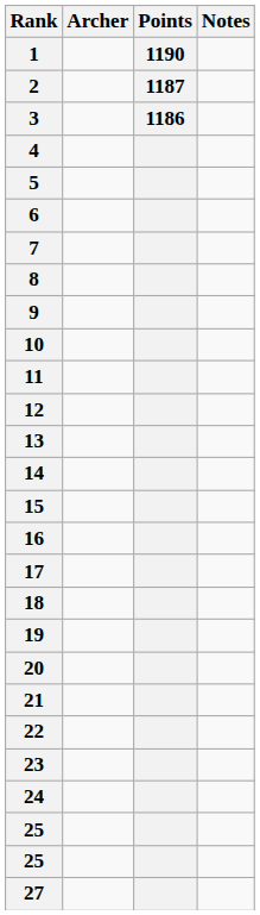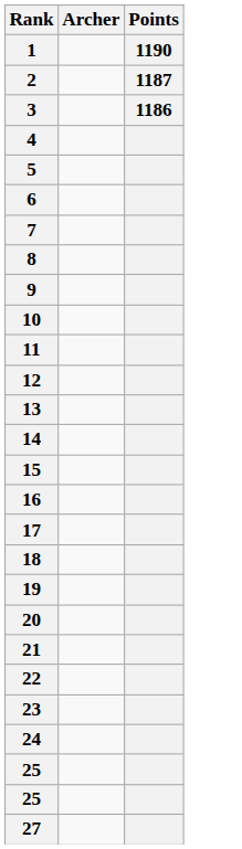 <table class=wikitable>
 <tr>
 <th>Rank</th>
 <th>Archer</th>
 <th>Points</th>
-<th>Notes</th>
 </tr>
 <tr>
 <th>1</th>
 <td></td>
 <th>1190</th>
-<td></td>
 </tr>
 <tr>
 <th>2</th>
 <td></td>
 <th>1187</th>
-<td></td>
 </tr>
 <tr>
 <th>3</th>
 <td></td>
 <th>1186</th>
-<td></td>
 </tr>
 <tr>
 <th>4</th>
 <td></td>
 <th></th>
-<td></td>
 </tr>
 <tr>
 <th>5</th>
 <td></td>
 <th></th>
-<td></td>
 </tr>
 <tr>
 <th>6</th>
 <td></td>
 <th></th>
-<td></td>
 </tr>
 <tr>
 <th>7</th>
 <td></td>
 <th></th>
-<td></td>
 </tr>
 <tr>
 <th>8</th>
 <td></td>
 <th></th>
-<td></td>
 </tr>
 <tr>
 <th>9</th>
 <td></td>
 <th></th>
-<td></td>
 </tr>
 <tr>
 <th>10</th>
 <td></td>
 <th></th>
-<td></td>
 </tr>
 <tr>
 <th>11</th>
 <td></td>
 <th></th>
-<td></td>
 </tr>
 <tr>
 <th>12</th>
 <td></td>
 <th></th>
-<td></td>
 </tr>
 <tr>
 <th>13</th>
 <td></td>
 <th></th>
-<td></td>
 </tr>
 <tr>
 <th>14</th>
 <td></td>
 <th></th>
-<td></td>
 </tr>
 <tr>
 <th>15</th>
 <td></td>
 <th></th>
-<td></td>
 </tr>
 <tr>
 <th>16</th>
 <td></td>
 <th></th>
-<td></td>
 </tr>
 <tr>
 <th>17</th>
 <td></td>
 <th></th>
-<td></td>
 </tr>
 <tr>
 <th>18</th>
 <td></td>
 <th></th>
-<td></td>
 </tr>
 <tr>
 <th>19</th>
 <td></td>
 <th></th>
-<td></td>
 </tr>
 <tr>
 <th>20</th>
 <td></td>
 <th></th>
-<td></td>
 </tr>
 <tr>
 <th>21</th>
 <td></td>
 <th></th>
-<td></td>
 </tr>
 <tr>
 <th>22</th>
 <td></td>
 <th></th>
-<td></td>
 </tr>
 <tr>
 <th>23</th>
 <td></td>
 <th></th>
-<td></td>
 </tr>
 <tr>
 <th>24</th>
 <td></td>
 <th></th>
-<td></td>
 </tr>
 <tr>
 <th>25</th>
 <td></td>
 <th></th>
-<td></td>
 </tr>
 <tr>
 <th>25</th>
 <td></td>
 <th></th>
-<td></td>
 </tr>
 <tr>
 <th>27</th>
 <td></td>
 <th></th>
-<td></td>
 </tr>
 </table>
